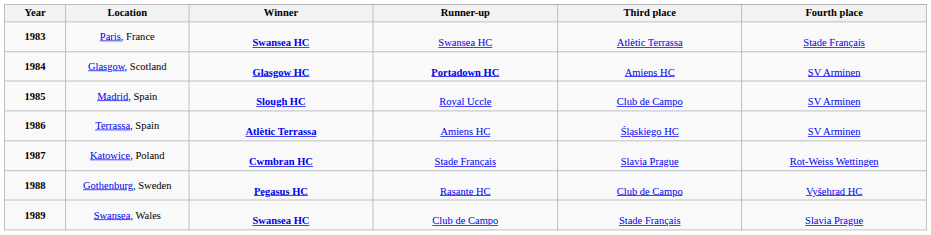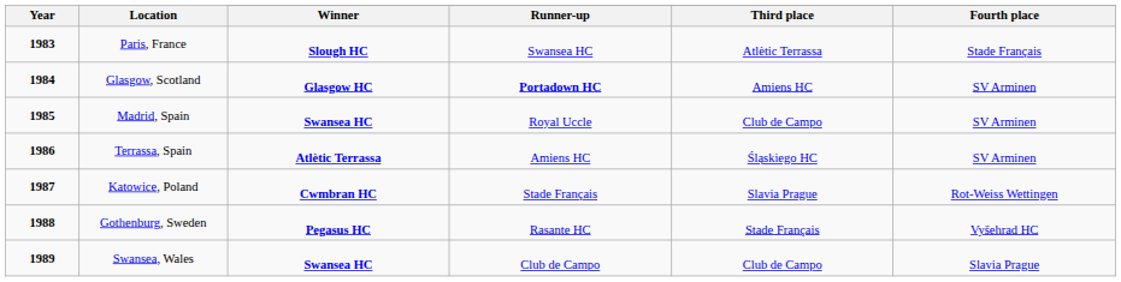 <table class="wikitable" style="font-size:90%; width: 100%; text-align: center;">
 <tr>
 <th rowspan=2 width=5%>Year</th>
 <th rowspan=2 width=10%>Location</th>
 </tr>
 <tr>
 <th width=15%>Winner</th>
 <th width=15%>Runner-up</th>
 <th width=15%>Third place</th>
 <th width=15%>Fourth place</th>
 </tr>
 <tr>
 <td><strong>1983</strong></td>
 <td><a href='#'>Paris</a>, France</td>
-<td><strong><br><a href='#'>Swansea HC</a></strong></td>
+<td><strong><br><a href='#'>Slough HC</a></strong></td>
 <td><br><a href='#'>Swansea HC</a></td>
 <td><br><a href='#'>Atlètic Terrassa</a></td>
 <td><br><a href='#'>Stade Français</a></td>
 </tr>
 <tr>
 <td><strong>1984</strong></td>
 <td><a href='#'>Glasgow</a>, Scotland</td>
 <td><strong><br><a href='#'>Glasgow HC</a></strong></td>
 <td><strong><br><a href='#'>Portadown HC</a></strong></td>
 <td><br><a href='#'>Amiens HC</a></td>
 <td><br><a href='#'>SV Arminen</a></td>
 </tr>
 <tr>
 <td><strong>1985</strong></td>
 <td><a href='#'>Madrid</a>, Spain</td>
-<td><strong><br><a href='#'>Slough HC</a></strong></td>
+<td><strong><br><a href='#'>Swansea HC</a></strong></td>
 <td><br><a href='#'>Royal Uccle</a></td>
 <td><br><a href='#'>Club de Campo</a></td>
 <td><br><a href='#'>SV Arminen</a></td>
 </tr>
 <tr>
 <td><strong>1986</strong></td>
 <td><a href='#'>Terrassa</a>, Spain</td>
 <td><strong><br><a href='#'>Atlètic Terrassa</a></strong></td>
 <td><br><a href='#'>Amiens HC</a></td>
 <td><br><a href='#'>Śląskiego HC</a></td>
 <td><br><a href='#'>SV Arminen</a></td>
 </tr>
 <tr>
 <td><strong>1987</strong></td>
 <td><a href='#'>Katowice</a>, Poland</td>
 <td><strong><br><a href='#'>Cwmbran HC</a></strong></td>
 <td><br><a href='#'>Stade Français</a></td>
 <td><br><a href='#'>Slavia Prague</a></td>
 <td><br><a href='#'>Rot-Weiss Wettingen</a></td>
 </tr>
 <tr>
 <td><strong>1988</strong></td>
 <td><a href='#'>Gothenburg</a>, Sweden</td>
 <td><strong><br><a href='#'>Pegasus HC</a></strong></td>
 <td><br><a href='#'>Rasante HC</a></td>
-<td><br><a href='#'>Club de Campo</a></td>
+<td><br><a href='#'>Stade Français</a></td>
 <td><br><a href='#'>Vyšehrad HC</a></td>
 </tr>
 <tr>
 <td><strong>1989</strong></td>
 <td><a href='#'>Swansea</a>, Wales</td>
 <td><strong><br><a href='#'>Swansea HC</a></strong></td>
 <td><br><a href='#'>Club de Campo</a></td>
-<td><br><a href='#'>Stade Français</a></td>
+<td><br><a href='#'>Club de Campo</a></td>
 <td><br><a href='#'>Slavia Prague</a></td>
 </tr>
 </table>
